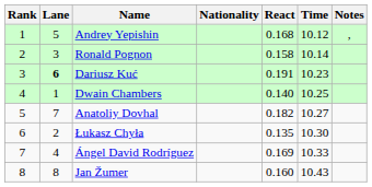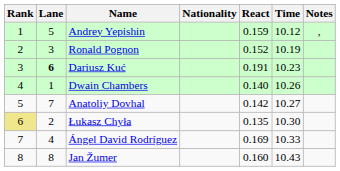 <table class="wikitable sortable" style="text-align:center">
 <tr>
 <th>Rank</th>
 <th>Lane</th>
 <th>Name</th>
 <th>Nationality</th>
 <th>React</th>
 <th>Time</th>
 <th>Notes</th>
 </tr>
 <tr bgcolor=ccffcc>
 <td>1</td>
 <td>5</td>
 <td align="left"><a href='#'>Andrey Yepishin</a></td>
 <td align=left></td>
-<td>0.168</td>
+<td>0.159</td>
 <td>10.12</td>
 <td>, </td>
 </tr>
 <tr bgcolor=ccffcc>
 <td>2</td>
 <td>3</td>
 <td align="left"><a href='#'>Ronald Pognon</a></td>
 <td align=left></td>
-<td>0.158</td>
-<td>10.14</td>
+<td>0.152</td>
+<td>10.19</td>
 <td></td>
 </tr>
 <tr bgcolor=ccffcc>
 <td>3</td>
 <td><strong>6</strong></td>
 <td align="left"><a href='#'>Dariusz Kuć</a></td>
 <td align=left></td>
 <td>0.191</td>
 <td>10.23</td>
 <td></td>
 </tr>
 <tr bgcolor=ccffcc>
 <td>4</td>
 <td>1</td>
 <td align="left"><a href='#'>Dwain Chambers</a></td>
 <td align=left></td>
 <td>0.140</td>
-<td>10.25</td>
+<td>10.26</td>
 <td></td>
 </tr>
 <tr>
 <td>5</td>
 <td>7</td>
 <td align="left"><a href='#'>Anatoliy Dovhal</a></td>
 <td align=left></td>
-<td>0.182</td>
+<td>0.142</td>
 <td>10.27</td>
 <td></td>
 </tr>
 <tr>
-<td>6</td>
+<td style="background: khaki;">6</td>
 <td>2</td>
 <td align="left"><a href='#'>Łukasz Chyła</a></td>
 <td align=left></td>
 <td>0.135</td>
 <td>10.30</td>
 <td></td>
 </tr>
 <tr>
 <td>7</td>
 <td>4</td>
 <td align="left"><a href='#'>Ángel David Rodríguez</a></td>
 <td align=left></td>
 <td>0.169</td>
 <td>10.33</td>
 <td></td>
 </tr>
 <tr>
 <td>8</td>
 <td>8</td>
 <td align="left"><a href='#'>Jan Žumer</a></td>
 <td align=left></td>
 <td>0.160</td>
 <td>10.43</td>
 <td></td>
 </tr>
 </table>
